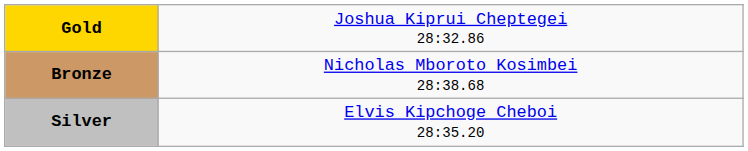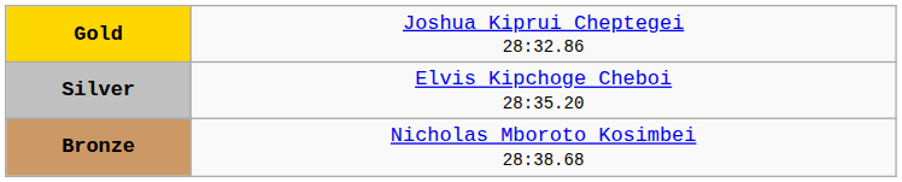 <table class="wikitable" style=" text-align:center; " width="45%">
 <tr>
 <td style="background:gold"><strong>Gold</strong></td>
 <td><a href='#'>Joshua Kiprui Cheptegei</a><br><small> 28:32.86</small></td>
 </tr>
 <tr>
+<td style="background:silver"><strong>Silver</strong></td>
+<td><a href='#'>Elvis Kipchoge Cheboi</a><br><small> 28:35.20</small></td>
+</tr>
+<tr>
 <td style="background:#cc9966"><strong>Bronze</strong></td>
 <td><a href='#'>Nicholas Mboroto Kosimbei</a><br><small>  28:38.68</small></td>
 </tr>
-<tr>
-<td style="background:silver"><strong>Silver</strong></td>
-<td><a href='#'>Elvis Kipchoge Cheboi</a><br><small> 28:35.20</small></td>
-</tr>
 </table>
